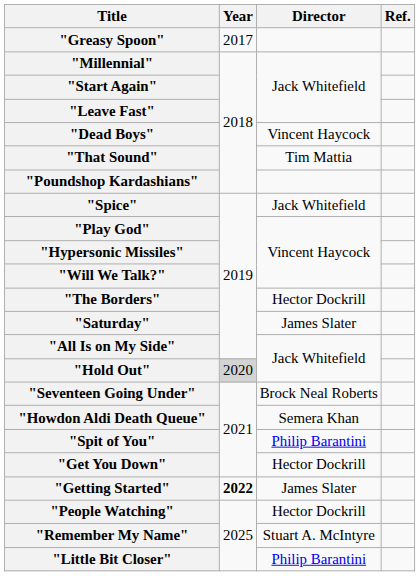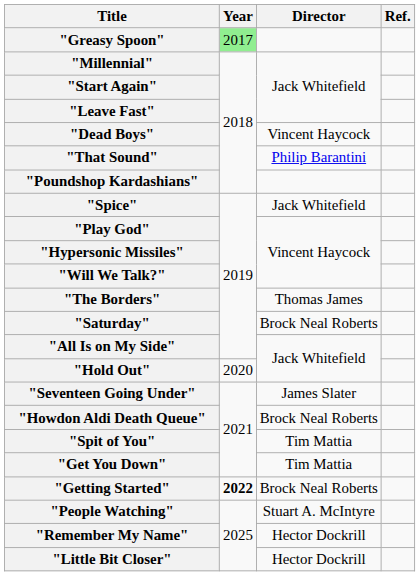 <table class="wikitable plainrowheaders" style="text-align:center;">
 <tr>
 <th scope="col" style="width:14em;">Title</th>
 <th scope="col" style="width:1em;">Year</th>
 <th scope="col">Director</th>
 <th scope="col">Ref.</th>
 </tr>
 <tr>
 <th scope="row">"Greasy Spoon"</th>
-<td>2017</td>
+<td style="background: lightgreen;">2017</td>
 <td></td>
 <td></td>
 </tr>
 <tr>
 <th scope="row">"Millennial"</th>
 <td rowspan="6">2018</td>
 <td rowspan="3">Jack Whitefield</td>
 <td></td>
 </tr>
 <tr>
 <th scope="row">"Start Again"</th>
 <td></td>
 </tr>
 <tr>
 <th scope="row">"Leave Fast"</th>
 <td></td>
 </tr>
 <tr>
 <th scope="row">"Dead Boys"</th>
 <td>Vincent Haycock</td>
 <td></td>
 </tr>
 <tr>
 <th scope="row">"That Sound"</th>
-<td>Tim Mattia</td>
+<td><a href='#'>Philip Barantini</a></td>
 <td></td>
 </tr>
 <tr>
 <th scope="row">"Poundshop Kardashians"</th>
 <td></td>
 <td></td>
 </tr>
 <tr>
 <th scope="row">"Spice"</th>
 <td rowspan="7">2019</td>
 <td>Jack Whitefield</td>
 <td></td>
 </tr>
 <tr>
 <th scope="row">"Play God"</th>
 <td rowspan="3">Vincent Haycock</td>
 <td></td>
 </tr>
 <tr>
 <th scope="row">"Hypersonic Missiles"</th>
 <td></td>
 </tr>
 <tr>
 <th scope="row">"Will We Talk?"</th>
 <td></td>
 </tr>
 <tr>
 <th scope="row">"The Borders"</th>
-<td>Hector Dockrill</td>
+<td>Thomas James</td>
 <td></td>
 </tr>
 <tr>
 <th scope="row">"Saturday"</th>
-<td>James Slater</td>
+<td>Brock Neal Roberts</td>
 <td></td>
 </tr>
 <tr>
 <th scope="row">"All Is on My Side"</th>
 <td rowspan="2">Jack Whitefield</td>
 <td></td>
 </tr>
 <tr>
 <th scope="row">"Hold Out"</th>
-<td style="background: lightgrey;">2020</td>
+<td>2020</td>
 <td></td>
 </tr>
 <tr>
 <th scope="row">"Seventeen Going Under"</th>
 <td rowspan="4">2021</td>
+<td>James Slater</td>
+<td></td>
+</tr>
+<tr>
+<th scope="row">"Howdon Aldi Death Queue"</th>
 <td>Brock Neal Roberts</td>
 <td></td>
 </tr>
 <tr>
-<th scope="row">"Howdon Aldi Death Queue"</th>
-<td>Semera Khan</td>
-<td></td>
-</tr>
-<tr>
 <th scope="row">"Spit of You"</th>
-<td><a href='#'>Philip Barantini</a></td>
+<td>Tim Mattia</td>
 <td></td>
 </tr>
 <tr>
 <th scope="row">"Get You Down"</th>
-<td>Hector Dockrill</td>
+<td>Tim Mattia</td>
 <td></td>
 </tr>
 <tr>
 <th scope="row">"Getting Started"</th>
 <td><strong>2022</strong></td>
-<td>James Slater</td>
+<td>Brock Neal Roberts</td>
 <td></td>
 </tr>
 <tr>
 <th scope="row">"People Watching"</th>
 <td rowspan="3">2025</td>
+<td>Stuart A. McIntyre</td>
+<td></td>
+</tr>
+<tr>
+<th scope="row">"Remember My Name"</th>
 <td>Hector Dockrill</td>
 <td></td>
 </tr>
 <tr>
-<th scope="row">"Remember My Name"</th>
-<td>Stuart A. McIntyre</td>
-<td></td>
-</tr>
-<tr>
 <th scope="row">"Little Bit Closer"</th>
-<td><a href='#'>Philip Barantini</a></td>
+<td>Hector Dockrill</td>
 <td></td>
 </tr>
 </table>
